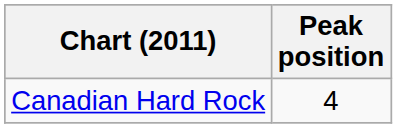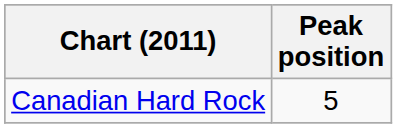 <table class="wikitable sortable">
 <tr>
 <th>Chart (2011)</th>
 <th>Peak<br>position</th>
 </tr>
 <tr>
 <td><a href='#'>Canadian Hard Rock</a></td>
-<td align="center">4</td>
+<td align="center">5</td>
 </tr>
 </table>
